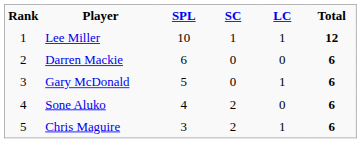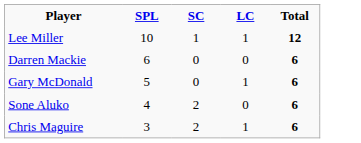 <table class= border="2" cellpadding="4" cellspacing="0" style="text-align:center; margin: 1em 1em 1em 0; background: #f9f9f9; border: 1px #aaa solid; border-collapse: collapse; font-size: 95%;">
 <tr>
-<th width=20>Rank</th>
 <th width=130>Player</th>
 <th width=50><a href='#'>SPL</a></th>
 <th width=50><a href='#'>SC</a></th>
 <th width=50><a href='#'>LC</a></th>
 <th width=50>Total</th>
 </tr>
 <tr>
-<td>1</td>
 <td align=left> <a href='#'>Lee Miller</a></td>
 <td>10</td>
 <td>1</td>
 <td>1</td>
 <td><strong>12</strong></td>
 </tr>
 <tr>
-<td>2</td>
 <td align=left> <a href='#'>Darren Mackie</a></td>
 <td>6</td>
 <td>0</td>
 <td>0</td>
 <td><strong>6</strong></td>
 </tr>
 <tr>
-<td>3</td>
 <td align=left> <a href='#'>Gary McDonald</a></td>
 <td>5</td>
 <td>0</td>
 <td>1</td>
 <td><strong>6</strong></td>
 </tr>
 <tr>
-<td>4</td>
 <td align=left> <a href='#'>Sone Aluko</a></td>
 <td>4</td>
 <td>2</td>
 <td>0</td>
 <td><strong>6</strong></td>
 </tr>
 <tr>
-<td>5</td>
 <td align=left> <a href='#'>Chris Maguire</a></td>
 <td>3</td>
 <td>2</td>
 <td>1</td>
 <td><strong>6</strong></td>
 </tr>
 </table>
